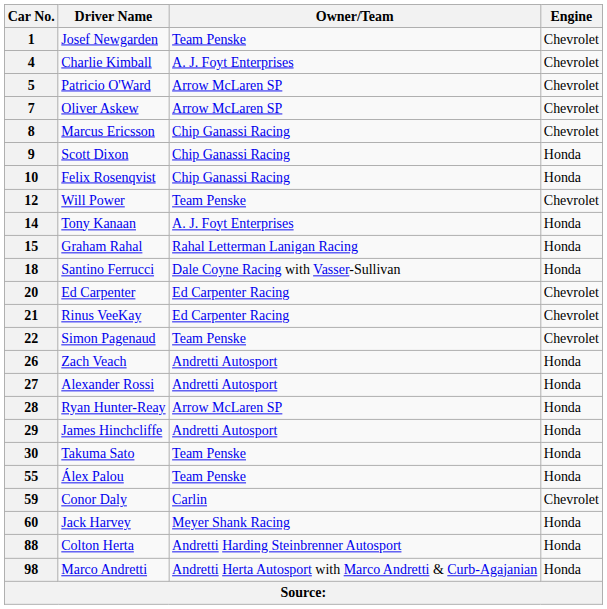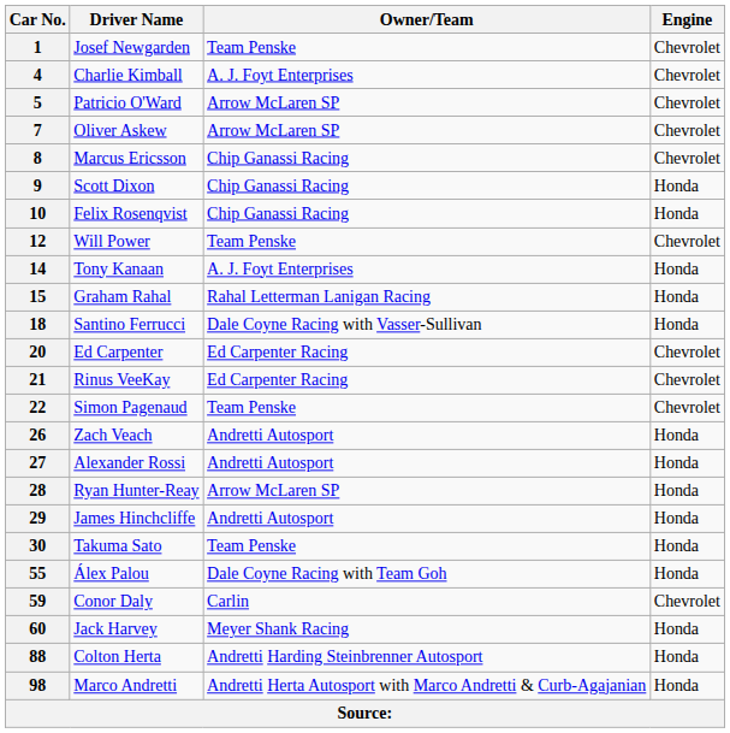 <table class="wikitable" style="font-size: 95%">
 <tr>
 <th>Car No.</th>
 <th>Driver Name</th>
 <th>Owner/Team</th>
 <th>Engine</th>
 </tr>
 <tr>
 <th>1</th>
 <td nowrap> <a href='#'>Josef Newgarden</a> <strong></strong></td>
 <td><a href='#'>Team Penske</a></td>
 <td>Chevrolet</td>
 </tr>
 <tr>
 <th>4</th>
 <td> <a href='#'>Charlie Kimball</a></td>
 <td><a href='#'>A. J. Foyt Enterprises</a></td>
 <td>Chevrolet</td>
 </tr>
 <tr>
 <th>5</th>
 <td> <a href='#'>Patricio O'Ward</a></td>
 <td><a href='#'>Arrow McLaren SP</a></td>
 <td>Chevrolet</td>
 </tr>
 <tr>
 <th>7</th>
 <td> <a href='#'>Oliver Askew</a> <strong></strong></td>
 <td><a href='#'>Arrow McLaren SP</a></td>
 <td>Chevrolet</td>
 </tr>
 <tr>
 <th>8</th>
 <td> <a href='#'>Marcus Ericsson</a></td>
 <td><a href='#'>Chip Ganassi Racing</a></td>
 <td>Chevrolet</td>
 </tr>
 <tr>
 <th>9</th>
 <td> <a href='#'>Scott Dixon</a> <strong></strong></td>
 <td><a href='#'>Chip Ganassi Racing</a></td>
 <td>Honda</td>
 </tr>
 <tr>
 <th>10</th>
 <td> <a href='#'>Felix Rosenqvist</a></td>
 <td><a href='#'>Chip Ganassi Racing</a></td>
 <td>Honda</td>
 </tr>
 <tr>
 <th>12</th>
 <td> <a href='#'>Will Power</a> <strong></strong></td>
 <td><a href='#'>Team Penske</a></td>
 <td>Chevrolet</td>
 </tr>
 <tr>
 <th>14</th>
 <td> <a href='#'>Tony Kanaan</a> <strong></strong></td>
 <td><a href='#'>A. J. Foyt Enterprises</a></td>
 <td>Honda</td>
 </tr>
 <tr>
 <th>15</th>
 <td> <a href='#'>Graham Rahal</a> <strong></strong></td>
 <td><a href='#'>Rahal Letterman Lanigan Racing</a></td>
 <td>Honda</td>
 </tr>
 <tr>
 <th>18</th>
 <td> <a href='#'>Santino Ferrucci</a></td>
 <td><a href='#'>Dale Coyne Racing</a> with <a href='#'>Vasser</a>-Sullivan</td>
 <td>Honda</td>
 </tr>
 <tr>
 <th>20</th>
 <td> <a href='#'>Ed Carpenter</a> <strong></strong></td>
 <td><a href='#'>Ed Carpenter Racing</a></td>
 <td>Chevrolet</td>
 </tr>
 <tr>
 <th>21</th>
 <td> <a href='#'>Rinus VeeKay</a> <strong></strong></td>
 <td><a href='#'>Ed Carpenter Racing</a></td>
 <td>Chevrolet</td>
 </tr>
 <tr>
 <th>22</th>
 <td> <a href='#'>Simon Pagenaud</a></td>
 <td><a href='#'>Team Penske</a></td>
 <td>Chevrolet</td>
 </tr>
 <tr>
 <th>26</th>
 <td> <a href='#'>Zach Veach</a></td>
 <td><a href='#'>Andretti Autosport</a></td>
 <td>Honda</td>
 </tr>
 <tr>
 <th>27</th>
 <td> <a href='#'>Alexander Rossi</a></td>
 <td><a href='#'>Andretti Autosport</a></td>
 <td>Honda</td>
 </tr>
 <tr>
 <th>28</th>
 <td> <a href='#'>Ryan Hunter-Reay</a></td>
 <td><a href='#'>Arrow McLaren SP</a></td>
 <td>Honda</td>
 </tr>
 <tr>
 <th>29</th>
 <td> <a href='#'>James Hinchcliffe</a></td>
 <td><a href='#'>Andretti Autosport</a></td>
 <td>Honda</td>
 </tr>
 <tr>
 <th>30</th>
 <td> <a href='#'>Takuma Sato</a></td>
 <td><a href='#'>Team Penske</a></td>
 <td>Honda</td>
 </tr>
 <tr>
 <th>55</th>
 <td> <a href='#'>Álex Palou</a> <strong></strong></td>
-<td><a href='#'>Team Penske</a></td>
+<td><a href='#'>Dale Coyne Racing</a> with <a href='#'>Team Goh</a></td>
 <td>Honda</td>
 </tr>
 <tr>
 <th>59</th>
 <td> <a href='#'>Conor Daly</a></td>
 <td><a href='#'>Carlin</a></td>
 <td>Chevrolet</td>
 </tr>
 <tr>
 <th>60</th>
 <td> <a href='#'>Jack Harvey</a></td>
 <td><a href='#'>Meyer Shank Racing</a></td>
 <td>Honda</td>
 </tr>
 <tr>
 <th>88</th>
 <td> <a href='#'>Colton Herta</a></td>
 <td><a href='#'>Andretti</a> <a href='#'>Harding Steinbrenner Autosport</a></td>
 <td>Honda</td>
 </tr>
 <tr>
 <th>98</th>
 <td> <a href='#'>Marco Andretti</a></td>
 <td nowrap><a href='#'>Andretti</a> <a href='#'>Herta Autosport</a> with <a href='#'>Marco Andretti</a> & <a href='#'>Curb-Agajanian</a></td>
 <td>Honda</td>
 </tr>
 <tr>
 <th colspan="4">Source:</th>
 </tr>
 </table>
